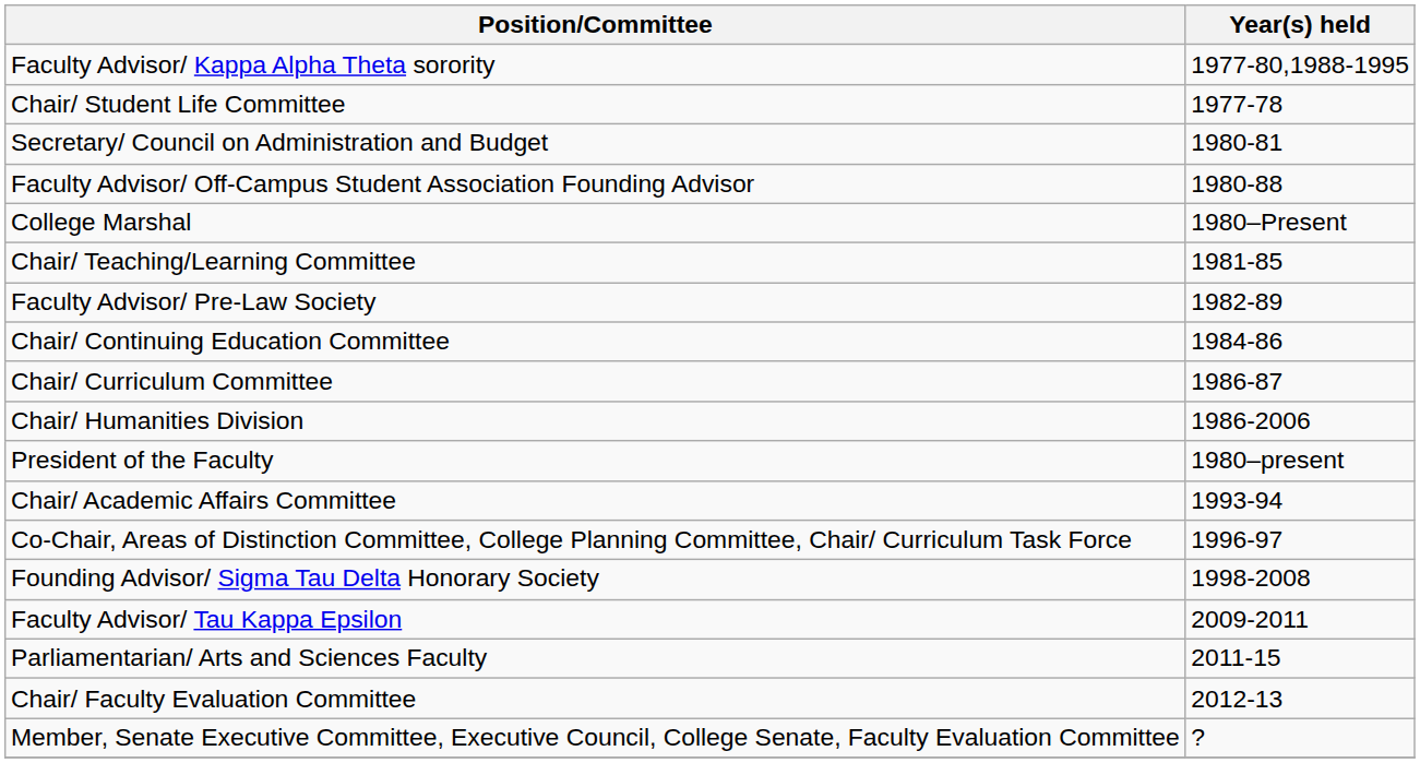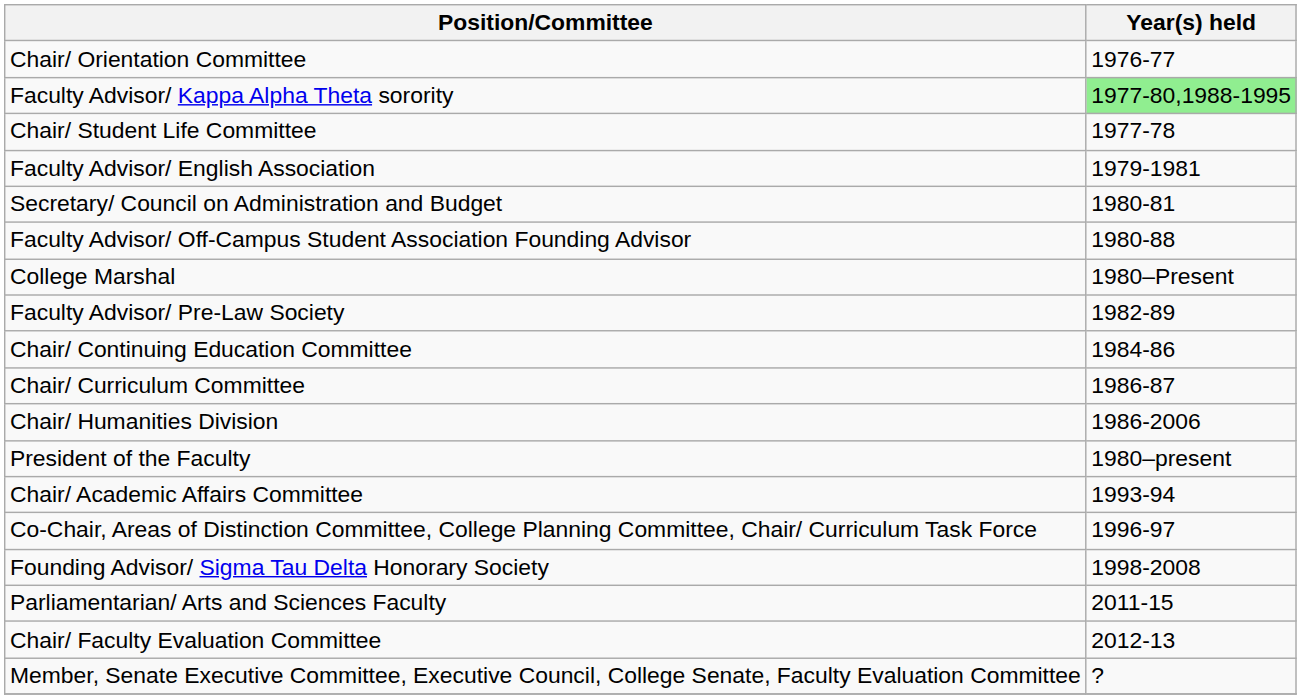 <table class="wikitable sortable">
 <tr>
 <th>Position/Committee</th>
 <th>Year(s) held</th>
 </tr>
 <tr>
+<td>Chair/ Orientation Committee</td>
+<td>1976-77</td>
+</tr>
+<tr>
 <td>Faculty Advisor/ <a href='#'>Kappa Alpha Theta</a> sorority</td>
-<td>1977-80,1988-1995</td>
+<td style="background: lightgreen;">1977-80,1988-1995</td>
 </tr>
 <tr>
 <td>Chair/ Student Life Committee</td>
 <td>1977-78</td>
+</tr>
+<tr>
+<td>Faculty Advisor/ English Association</td>
+<td>1979-1981</td>
 </tr>
 <tr>
 <td>Secretary/ Council on Administration and Budget</td>
 <td>1980-81</td>
 </tr>
 <tr>
 <td>Faculty Advisor/ Off-Campus Student Association Founding Advisor</td>
 <td>1980-88</td>
 </tr>
 <tr>
 <td>College Marshal</td>
 <td>1980–Present</td>
-</tr>
-<tr>
-<td>Chair/ Teaching/Learning Committee</td>
-<td>1981-85</td>
 </tr>
 <tr>
 <td>Faculty Advisor/ Pre-Law Society</td>
 <td>1982-89</td>
 </tr>
 <tr>
 <td>Chair/ Continuing Education Committee</td>
 <td>1984-86</td>
 </tr>
 <tr>
 <td>Chair/ Curriculum Committee</td>
 <td>1986-87</td>
 </tr>
 <tr>
 <td>Chair/ Humanities Division</td>
 <td>1986-2006</td>
 </tr>
 <tr>
 <td>President of the Faculty</td>
 <td>1980–present</td>
 </tr>
 <tr>
 <td>Chair/ Academic Affairs Committee</td>
 <td>1993-94</td>
 </tr>
 <tr>
 <td>Co-Chair, Areas of Distinction Committee, College Planning Committee, Chair/ Curriculum Task Force</td>
 <td>1996-97</td>
 </tr>
 <tr>
 <td>Founding Advisor/ <a href='#'>Sigma Tau Delta</a> Honorary Society</td>
 <td>1998-2008</td>
 </tr>
 <tr>
-<td>Faculty Advisor/ <a href='#'>Tau Kappa Epsilon</a></td>
-<td>2009-2011</td>
-</tr>
-<tr>
 <td>Parliamentarian/ Arts and Sciences Faculty</td>
 <td>2011-15</td>
 </tr>
 <tr>
 <td>Chair/ Faculty Evaluation Committee</td>
 <td>2012-13</td>
 </tr>
 <tr>
 <td>Member, Senate Executive Committee, Executive Council, College Senate, Faculty Evaluation Committee</td>
 <td>?</td>
 </tr>
 <tr>
 </tr>
 </table>
